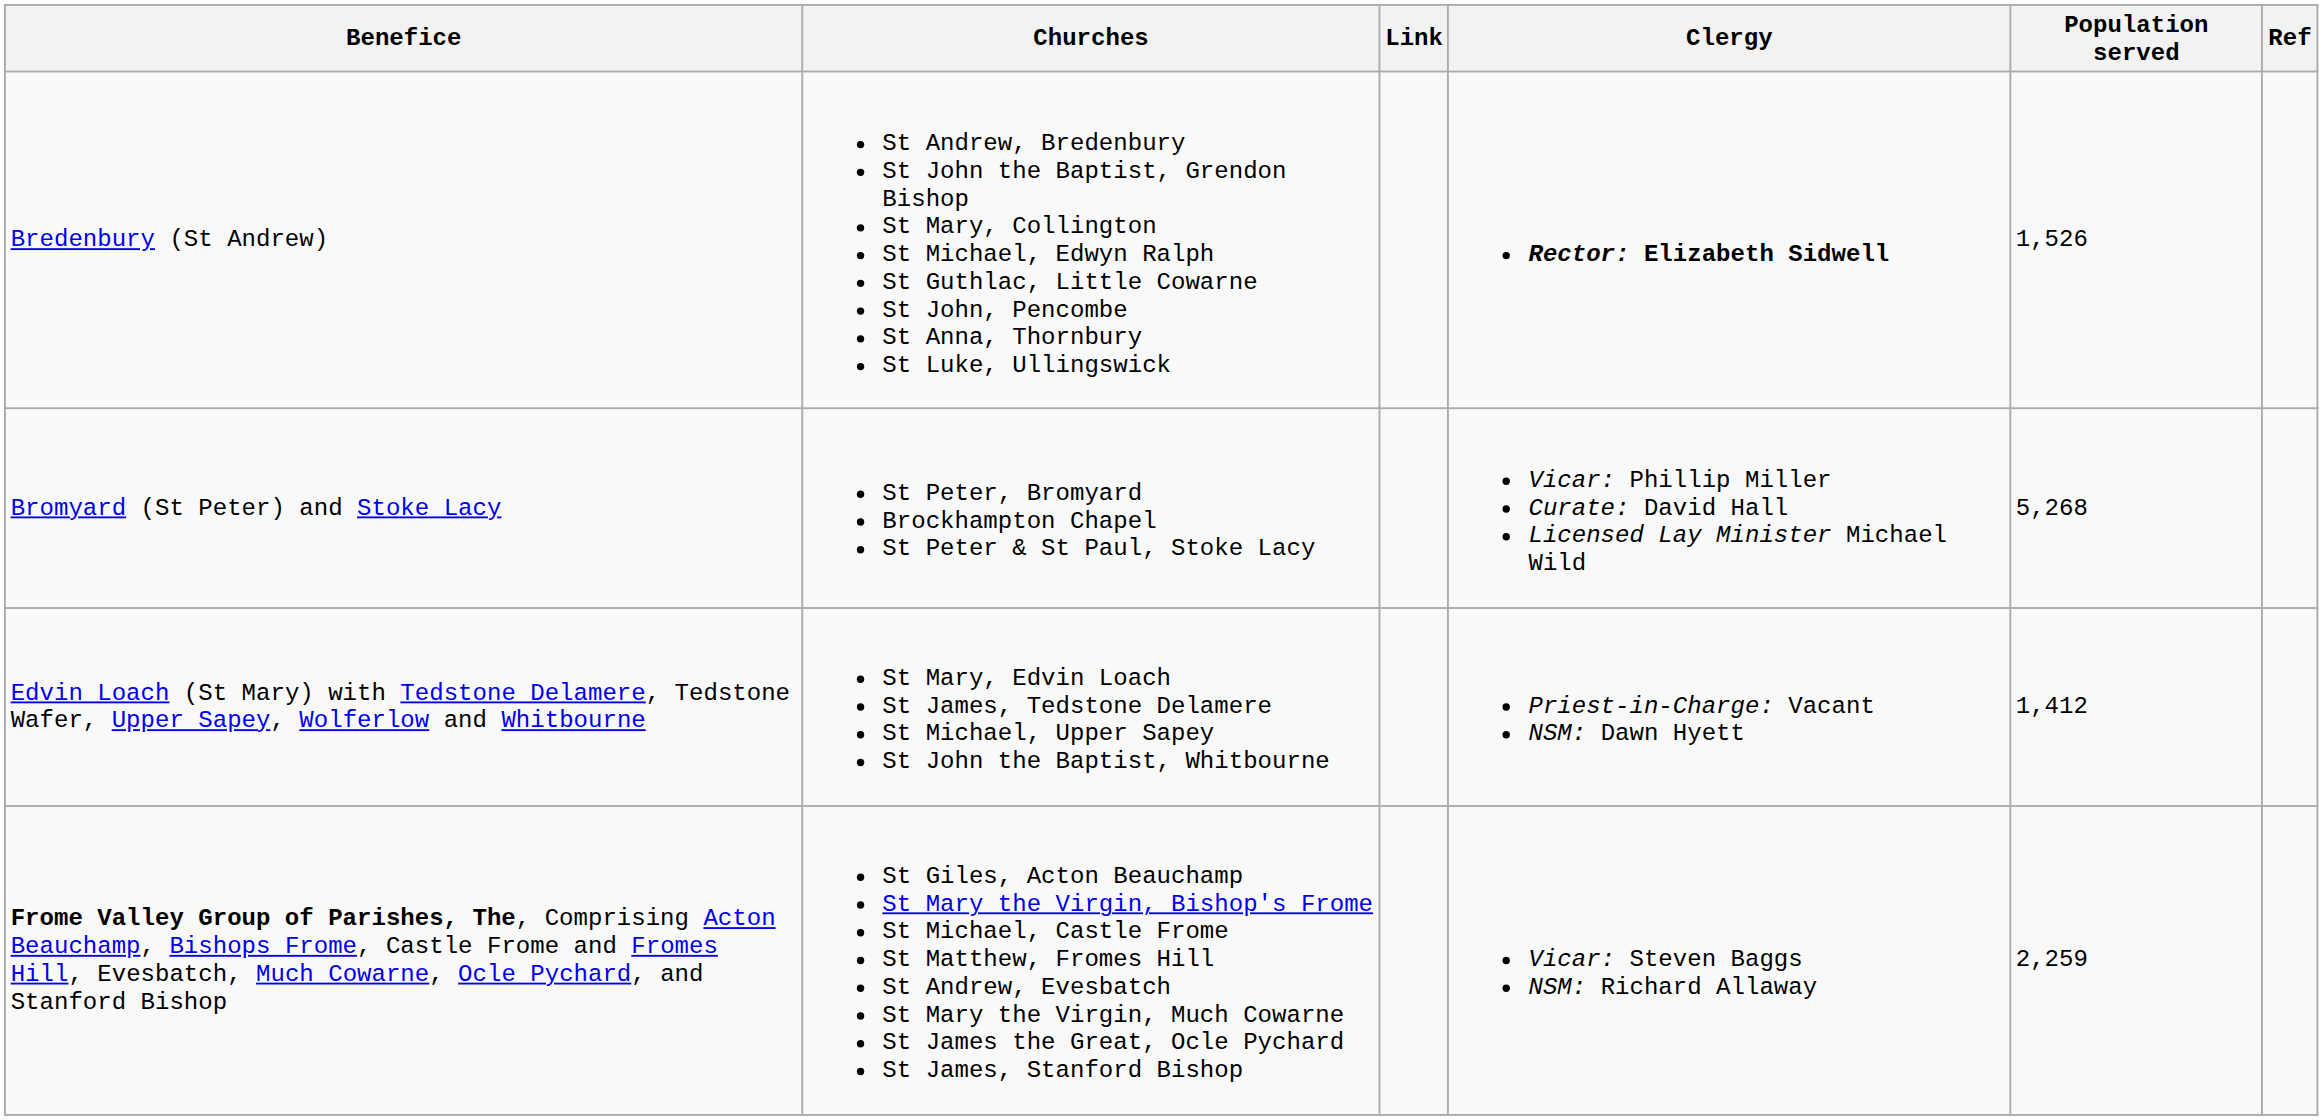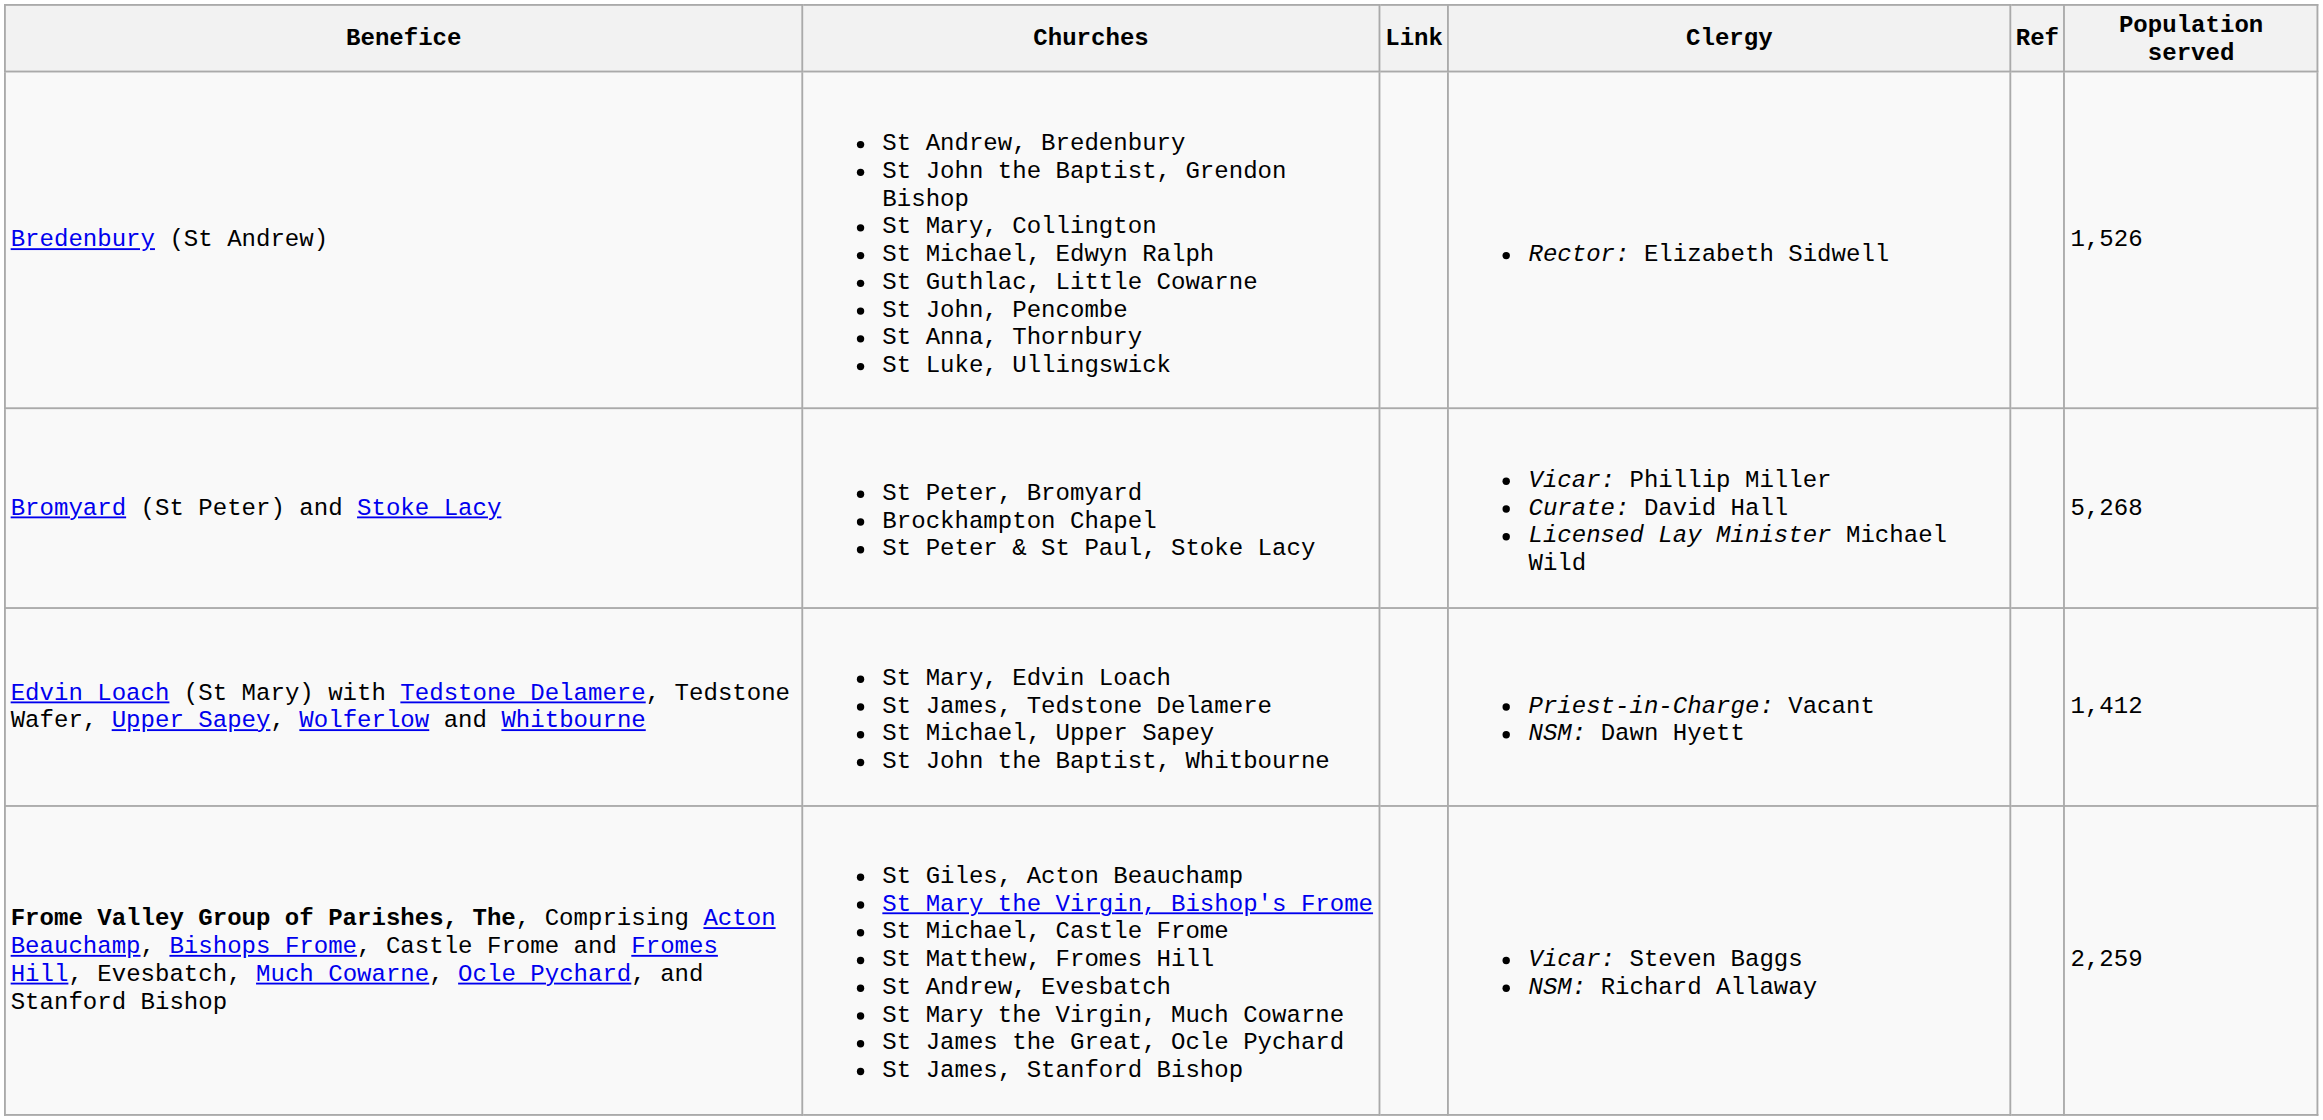 <table class="wikitable">
 <tr>
 <th width="425">Benefice</th>
 <th>Churches</th>
 <th>Link</th>
 <th>Clergy</th>
+<th>Ref</th>
 <th>Population served</th>
-<th>Ref</th>
 </tr>
 <tr>
 <td><a href='#'>Bredenbury</a> (St Andrew)</td>
 <td><br><ul><li>St Andrew, Bredenbury</li><li>St John the Baptist, Grendon Bishop</li><li>St Mary, Collington</li><li>St Michael, Edwyn Ralph</li><li>St Guthlac, Little Cowarne</li><li>St John, Pencombe</li><li>St Anna, Thornbury</li><li>St Luke, Ullingswick</li></ul></td>
 <td></td>
-<td><strong><br><ul><li><em>Rector:</em> Elizabeth Sidwell</li></ul></strong></td>
+<td><br><ul><li><em>Rector:</em> Elizabeth Sidwell</li></ul></td>
+<td></td>
 <td>1,526</td>
-<td></td>
 </tr>
 <tr>
 <td><a href='#'>Bromyard</a> (St Peter) and <a href='#'>Stoke Lacy</a></td>
 <td><br><ul><li>St Peter, Bromyard</li><li>Brockhampton Chapel</li><li>St Peter & St Paul, Stoke Lacy</li></ul></td>
 <td></td>
 <td><br><ul><li><em>Vicar:</em> Phillip Miller</li><li><em>Curate:</em> David Hall</li><li><em>Licensed Lay Minister</em> Michael Wild</li></ul></td>
+<td></td>
 <td>5,268</td>
-<td></td>
 </tr>
 <tr>
 <td><a href='#'>Edvin Loach</a> (St Mary) with <a href='#'>Tedstone Delamere</a>, Tedstone Wafer, <a href='#'>Upper Sapey</a>, <a href='#'>Wolferlow</a> and <a href='#'>Whitbourne</a></td>
 <td><br><ul><li>St Mary, Edvin Loach</li><li>St James, Tedstone Delamere</li><li>St Michael, Upper Sapey</li><li>St John the Baptist, Whitbourne</li></ul></td>
 <td></td>
 <td><br><ul><li><em>Priest-in-Charge:</em> Vacant</li><li><em>NSM:</em> Dawn Hyett</li></ul></td>
+<td></td>
 <td>1,412</td>
-<td></td>
 </tr>
 <tr>
 <td><strong>Frome Valley Group of Parishes, The</strong>, Comprising <a href='#'>Acton Beauchamp</a>, <a href='#'>Bishops Frome</a>, Castle Frome and <a href='#'>Fromes Hill</a>, Evesbatch, <a href='#'>Much Cowarne</a>, <a href='#'>Ocle Pychard</a>, and Stanford Bishop</td>
 <td><br><ul><li>St Giles, Acton Beauchamp</li><li><a href='#'>St Mary the Virgin, Bishop's Frome</a></li><li>St Michael, Castle Frome</li><li>St Matthew, Fromes Hill</li><li>St Andrew, Evesbatch</li><li>St Mary the Virgin, Much Cowarne</li><li>St James the Great, Ocle Pychard</li><li>St James, Stanford Bishop</li></ul></td>
 <td></td>
 <td><br><ul><li><em>Vicar:</em> Steven Baggs</li><li><em>NSM:</em> Richard Allaway</li></ul></td>
+<td></td>
 <td>2,259</td>
-<td></td>
 </tr>
 </table>
